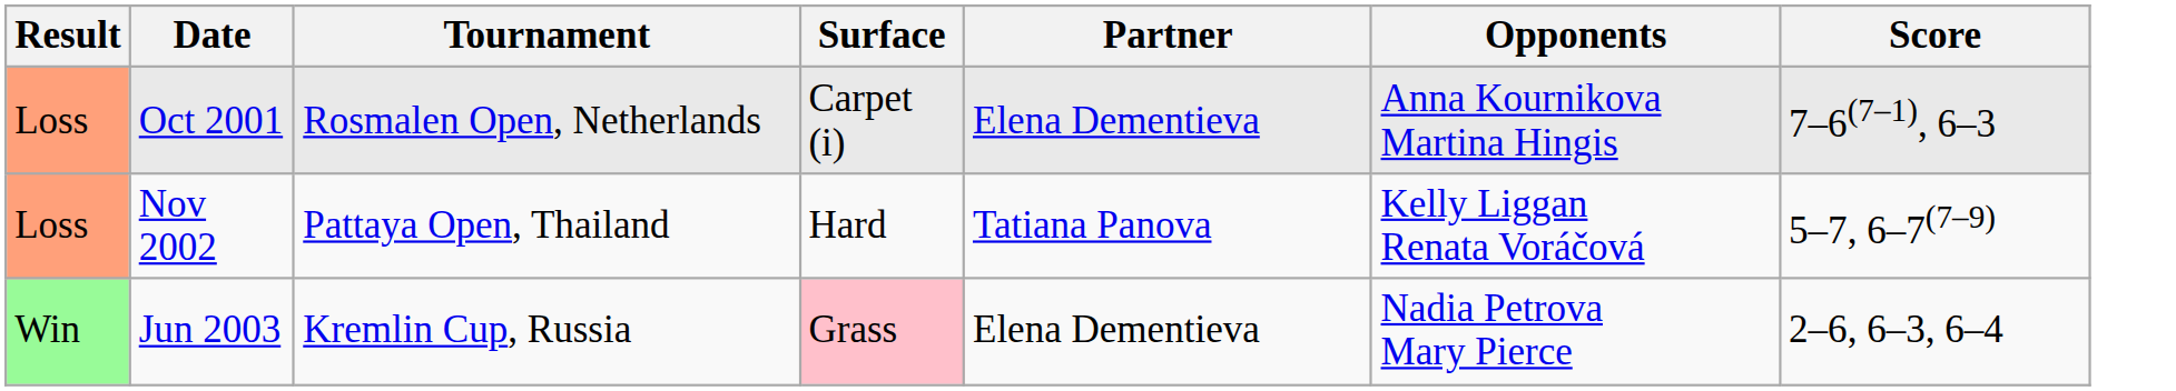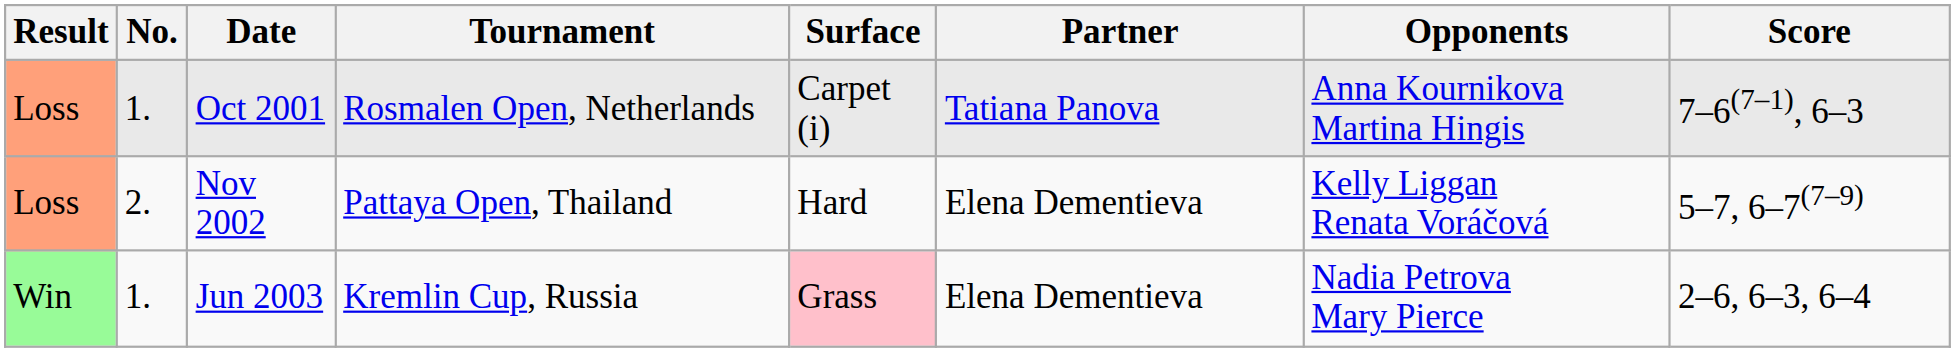 <table class="sortable wikitable">
 <tr>
 <th>Result</th>
+<th style="width:25px">No.</th>
 <th style="width:60px">Date</th>
 <th style="width:200px">Tournament</th>
 <th style="width:60px">Surface</th>
 <th style="width:160px">Partner</th>
 <th style="width:160px">Opponents</th>
 <th style="width:120px" class="unsortable">Score</th>
 </tr>
 <tr style="background:#e9e9e9;">
 <td style="background:#ffa07a;">Loss</td>
+<td>1.</td>
 <td><a href='#'>Oct 2001</a></td>
 <td><a href='#'>Rosmalen Open</a>, Netherlands</td>
 <td>Carpet (i)</td>
-<td> <a href='#'>Elena Dementieva</a></td>
+<td> <a href='#'>Tatiana Panova</a></td>
 <td> <a href='#'>Anna Kournikova</a> <br>  <a href='#'>Martina Hingis</a></td>
 <td>7–6<sup>(7–1)</sup>, 6–3</td>
 </tr>
 <tr>
 <td style="background:#ffa07a;">Loss</td>
+<td>2.</td>
 <td><a href='#'>Nov 2002</a></td>
 <td><a href='#'>Pattaya Open</a>, Thailand</td>
 <td>Hard</td>
-<td> <a href='#'>Tatiana Panova</a></td>
+<td> Elena Dementieva</td>
 <td> <a href='#'>Kelly Liggan</a> <br>  <a href='#'>Renata Voráčová</a></td>
 <td>5–7, 6–7<sup>(7–9)</sup></td>
 </tr>
 <tr>
 <td style="background:#98fb98;">Win</td>
+<td>1.</td>
 <td><a href='#'>Jun 2003</a></td>
 <td><a href='#'>Kremlin Cup</a>, Russia</td>
 <td style="background: pink;">Grass</td>
 <td> Elena Dementieva</td>
 <td> <a href='#'>Nadia Petrova</a> <br>  <a href='#'>Mary Pierce</a></td>
 <td>2–6, 6–3, 6–4</td>
 </tr>
 </table>
